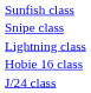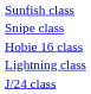 <table>
 <tr>
 <td><a href='#'>Sunfish class</a> <br></td>
 <td></td>
 <td></td>
 <td></td>
 </tr>
 <tr>
 <td><a href='#'>Snipe class</a> <br></td>
 <td></td>
 <td></td>
 <td></td>
 </tr>
 <tr>
-<td><a href='#'>Lightning class</a> <br></td>
+<td><a href='#'>Hobie 16 class</a> <br></td>
 <td></td>
 <td></td>
 <td></td>
 </tr>
 <tr>
-<td><a href='#'>Hobie 16 class</a> <br></td>
+<td><a href='#'>Lightning class</a> <br></td>
 <td></td>
 <td></td>
 <td></td>
 </tr>
 <tr>
 <td><a href='#'>J/24 class</a> <br></td>
 <td></td>
 <td></td>
 <td></td>
 </tr>
 </table>
